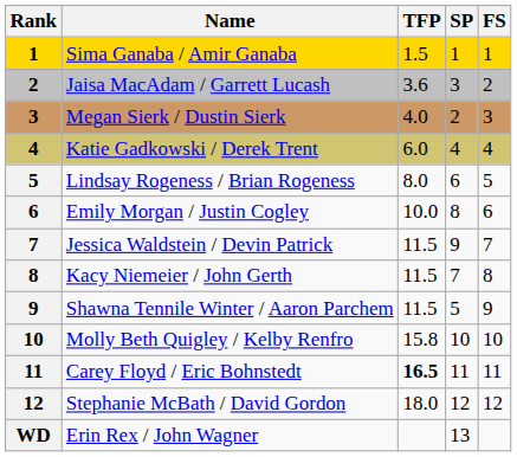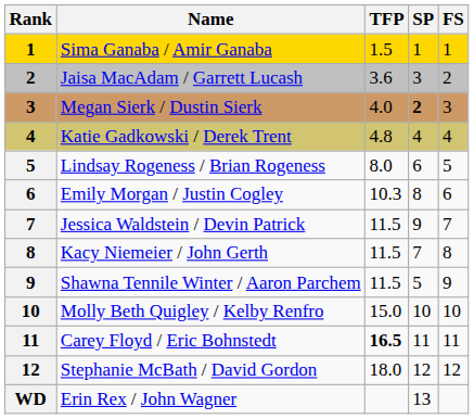 <table class="wikitable">
 <tr>
 <th>Rank</th>
 <th>Name</th>
 <th>TFP</th>
 <th>SP</th>
 <th>FS</th>
 </tr>
 <tr bgcolor="gold">
 <td align="center"><strong>1</strong></td>
 <td><a href='#'>Sima Ganaba</a> / <a href='#'>Amir Ganaba</a></td>
 <td>1.5</td>
 <td>1</td>
 <td>1</td>
 </tr>
 <tr bgcolor="silver">
 <td align="center"><strong>2</strong></td>
 <td><a href='#'>Jaisa MacAdam</a> / <a href='#'>Garrett Lucash</a></td>
 <td>3.6</td>
 <td>3</td>
 <td>2</td>
 </tr>
 <tr bgcolor="cc9966">
 <td align="center"><strong>3</strong></td>
 <td><a href='#'>Megan Sierk</a> / <a href='#'>Dustin Sierk</a></td>
 <td>4.0</td>
-<td>2</td>
+<td><strong>2</strong></td>
 <td>3</td>
 </tr>
 <tr bgcolor="#d1c571">
 <td align="center"><strong>4</strong></td>
 <td><a href='#'>Katie Gadkowski</a> / <a href='#'>Derek Trent</a></td>
-<td>6.0</td>
+<td>4.8</td>
 <td>4</td>
 <td>4</td>
 </tr>
 <tr>
 <th>5</th>
 <td><a href='#'>Lindsay Rogeness</a> / <a href='#'>Brian Rogeness</a></td>
 <td>8.0</td>
 <td>6</td>
 <td>5</td>
 </tr>
 <tr>
 <th>6</th>
 <td><a href='#'>Emily Morgan</a> / <a href='#'>Justin Cogley</a></td>
-<td>10.0</td>
+<td>10.3</td>
 <td>8</td>
 <td>6</td>
 </tr>
 <tr>
 <th>7</th>
 <td><a href='#'>Jessica Waldstein</a> / <a href='#'>Devin Patrick</a></td>
 <td>11.5</td>
 <td>9</td>
 <td>7</td>
 </tr>
 <tr>
 <th>8</th>
 <td><a href='#'>Kacy Niemeier</a> / <a href='#'>John Gerth</a></td>
 <td>11.5</td>
 <td>7</td>
 <td>8</td>
 </tr>
 <tr>
 <th>9</th>
 <td><a href='#'>Shawna Tennile Winter</a> / <a href='#'>Aaron Parchem</a></td>
 <td>11.5</td>
 <td>5</td>
 <td>9</td>
 </tr>
 <tr>
 <th>10</th>
 <td><a href='#'>Molly Beth Quigley</a> / <a href='#'>Kelby Renfro</a></td>
-<td>15.8</td>
+<td>15.0</td>
 <td>10</td>
 <td>10</td>
 </tr>
 <tr>
 <th>11</th>
 <td><a href='#'>Carey Floyd</a> / <a href='#'>Eric Bohnstedt</a></td>
 <td><strong>16.5</strong></td>
 <td>11</td>
 <td>11</td>
 </tr>
 <tr>
 <th>12</th>
 <td><a href='#'>Stephanie McBath</a> / <a href='#'>David Gordon</a></td>
 <td>18.0</td>
 <td>12</td>
 <td>12</td>
 </tr>
 <tr>
 <th>WD</th>
 <td><a href='#'>Erin Rex</a> / <a href='#'>John Wagner</a></td>
 <td></td>
 <td>13</td>
 <td></td>
 </tr>
 </table>
